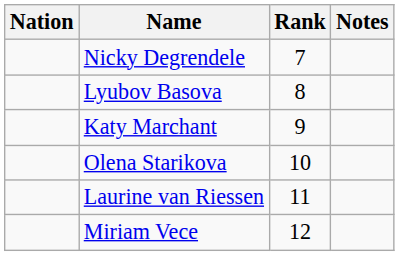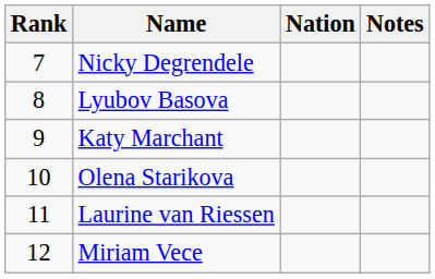 <table class="wikitable sortable" style="text-align:center">
 <tr>
+<th>Rank</th>
+<th>Name</th>
 <th>Nation</th>
-<th>Name</th>
-<th>Rank</th>
 <th>Notes</th>
 </tr>
 <tr>
+<td>7</td>
+<td align=left><a href='#'>Nicky Degrendele</a></td>
 <td align=left></td>
-<td align=left><a href='#'>Nicky Degrendele</a></td>
-<td>7</td>
 <td></td>
 </tr>
 <tr>
+<td>8</td>
+<td align=left><a href='#'>Lyubov Basova</a></td>
 <td align=left></td>
-<td align=left><a href='#'>Lyubov Basova</a></td>
-<td>8</td>
 <td></td>
 </tr>
 <tr>
+<td>9</td>
+<td align=left><a href='#'>Katy Marchant</a></td>
 <td align=left></td>
-<td align=left><a href='#'>Katy Marchant</a></td>
-<td>9</td>
 <td></td>
 </tr>
 <tr>
+<td>10</td>
+<td align=left><a href='#'>Olena Starikova</a></td>
 <td align=left></td>
-<td align=left><a href='#'>Olena Starikova</a></td>
-<td>10</td>
 <td></td>
 </tr>
 <tr>
+<td>11</td>
+<td align=left><a href='#'>Laurine van Riessen</a></td>
 <td align=left></td>
-<td align=left><a href='#'>Laurine van Riessen</a></td>
-<td>11</td>
 <td></td>
 </tr>
 <tr>
+<td>12</td>
+<td align=left><a href='#'>Miriam Vece</a></td>
 <td align=left></td>
-<td align=left><a href='#'>Miriam Vece</a></td>
-<td>12</td>
 <td></td>
 </tr>
 </table>
